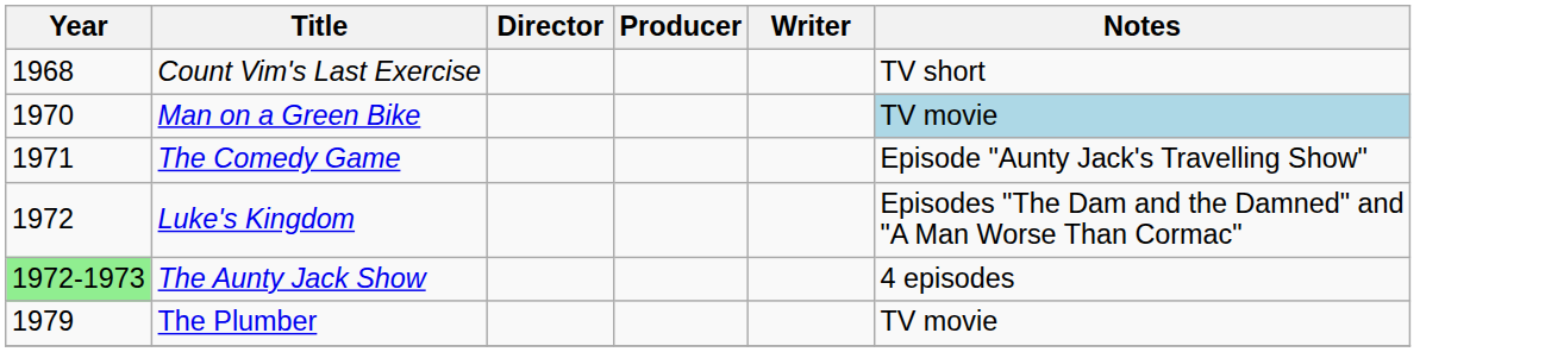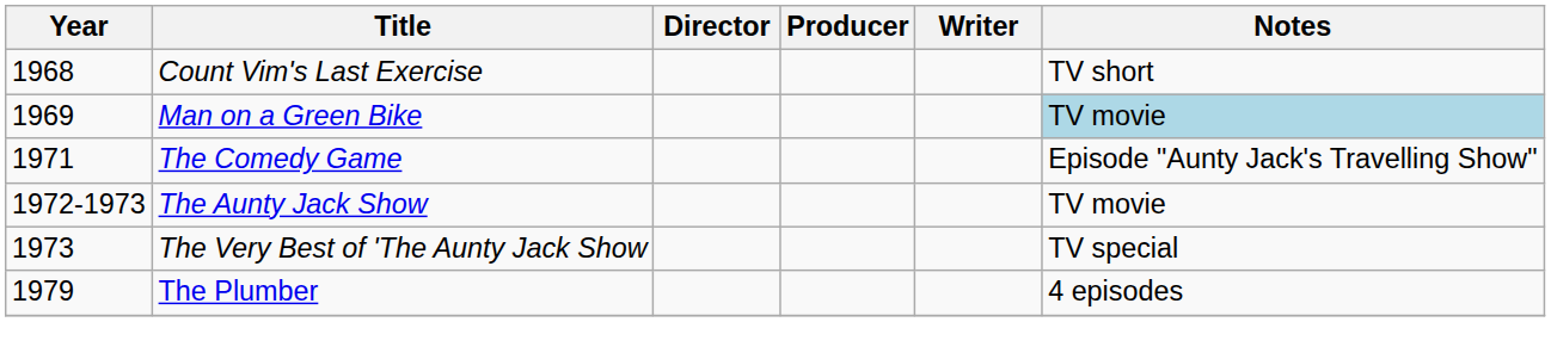 <table class="wikitable">
 <tr>
 <th>Year</th>
 <th>Title</th>
 <th width="65">Director</th>
 <th width="65">Producer</th>
 <th width="65">Writer</th>
 <th>Notes</th>
 </tr>
 <tr>
 <td>1968</td>
 <td><em>Count Vim's Last Exercise</em></td>
 <td></td>
 <td></td>
 <td></td>
 <td>TV short</td>
 </tr>
 <tr>
-<td>1970</td>
+<td>1969</td>
 <td><em><a href='#'>Man on a Green Bike</a></em></td>
 <td></td>
 <td></td>
 <td></td>
 <td style="background: lightblue;">TV movie</td>
 </tr>
 <tr>
 <td>1971</td>
 <td><em><a href='#'>The Comedy Game</a></em></td>
 <td></td>
 <td></td>
 <td></td>
 <td>Episode "Aunty Jack's Travelling Show"</td>
 </tr>
 <tr>
-<td>1972</td>
-<td><em><a href='#'>Luke's Kingdom</a></em></td>
-<td></td>
-<td></td>
-<td></td>
-<td>Episodes "The Dam and the Damned" and<br>"A Man Worse Than Cormac"</td>
-</tr>
-<tr>
-<td style="background: lightgreen;">1972-1973</td>
+<td>1972-1973</td>
 <td><em><a href='#'>The Aunty Jack Show</a></em></td>
 <td></td>
 <td></td>
 <td></td>
-<td>4 episodes</td>
+<td>TV movie</td>
+</tr>
+<tr>
+<td>1973</td>
+<td><em>The Very Best of 'The Aunty Jack Show<strong></td>
+<td></td>
+<td></td>
+<td></td>
+<td>TV special</td>
 </tr>
 <tr>
 <td>1979</td>
 <td></em><a href='#'>The Plumber</a><em></td>
 <td></td>
 <td></td>
 <td></td>
-<td>TV movie</td>
+<td>4 episodes</td>
 </tr>
 <tr>
 </tr>
 </table>
